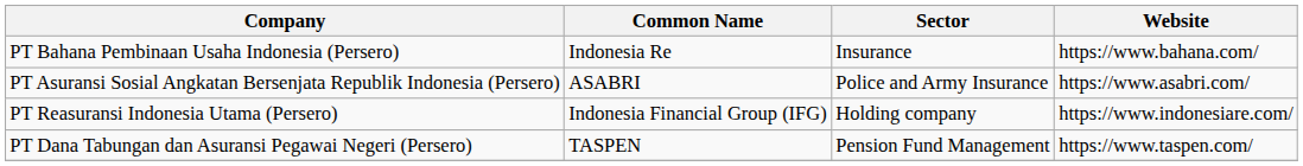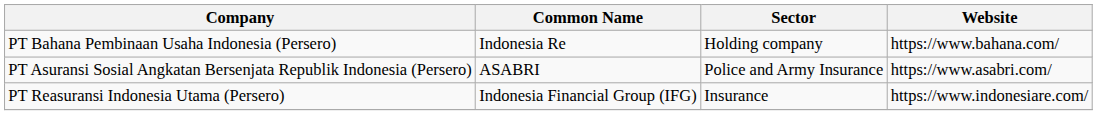 <table class="wikitable sortable">
 <tr>
 <th>Company</th>
 <th>Common Name</th>
 <th>Sector</th>
 <th>Website</th>
 </tr>
 <tr>
 <td>PT Bahana Pembinaan Usaha Indonesia (Persero)</td>
 <td>Indonesia Re</td>
-<td>Insurance</td>
+<td>Holding company</td>
 <td>https://www.bahana.com/</td>
 </tr>
 <tr>
 <td>PT Asuransi Sosial Angkatan Bersenjata Republik Indonesia (Persero)</td>
 <td>ASABRI</td>
 <td>Police and Army Insurance</td>
 <td>https://www.asabri.com/</td>
 </tr>
 <tr>
 <td>PT Reasuransi Indonesia Utama (Persero)</td>
 <td>Indonesia Financial Group (IFG)</td>
-<td>Holding company</td>
+<td>Insurance</td>
 <td>https://www.indonesiare.com/</td>
-</tr>
-<tr>
-<td>PT Dana Tabungan dan Asuransi Pegawai Negeri (Persero)</td>
-<td>TASPEN</td>
-<td>Pension Fund Management</td>
-<td>https://www.taspen.com/</td>
 </tr>
 <tr>
 </tr>
 </table>
